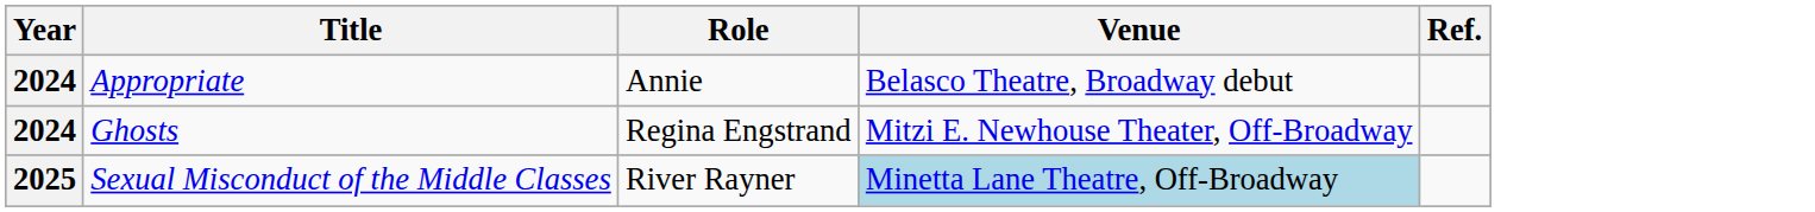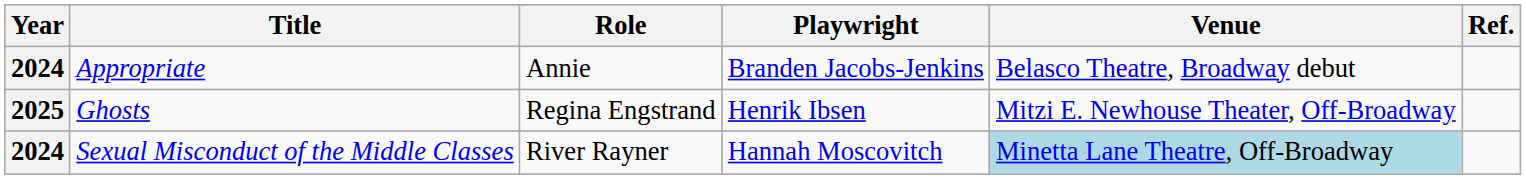 <table class="wikitable sortable plainrowheaders">
 <tr>
 <th scope="col">Year</th>
 <th scope="col">Title</th>
 <th scope="col">Role</th>
+<th scope="col">Playwright</th>
 <th scope="col">Venue</th>
 <th scope="col" class="unsortable">Ref.</th>
 </tr>
 <tr>
 <th scope="row">2024</th>
 <td><em><a href='#'>Appropriate</a></em></td>
 <td>Annie</td>
+<td><a href='#'>Branden Jacobs-Jenkins</a></td>
 <td><a href='#'>Belasco Theatre</a>, <a href='#'>Broadway</a> debut</td>
 <td align="center"></td>
 </tr>
 <tr>
-<th scope="row">2024</th>
+<th scope="row">2025</th>
 <td><em><a href='#'>Ghosts</a></em></td>
 <td>Regina Engstrand</td>
+<td><a href='#'>Henrik Ibsen</a></td>
 <td><a href='#'>Mitzi E. Newhouse Theater</a>, <a href='#'>Off-Broadway</a></td>
 <td></td>
 </tr>
 <tr>
-<th scope="row">2025</th>
+<th scope="row">2024</th>
 <td><em><a href='#'>Sexual Misconduct of the Middle Classes</a></em></td>
 <td>River Rayner</td>
+<td><a href='#'>Hannah Moscovitch</a></td>
 <td style="background: lightblue;"><a href='#'>Minetta Lane Theatre</a>, Off-Broadway</td>
 <td></td>
 </tr>
 </table>
